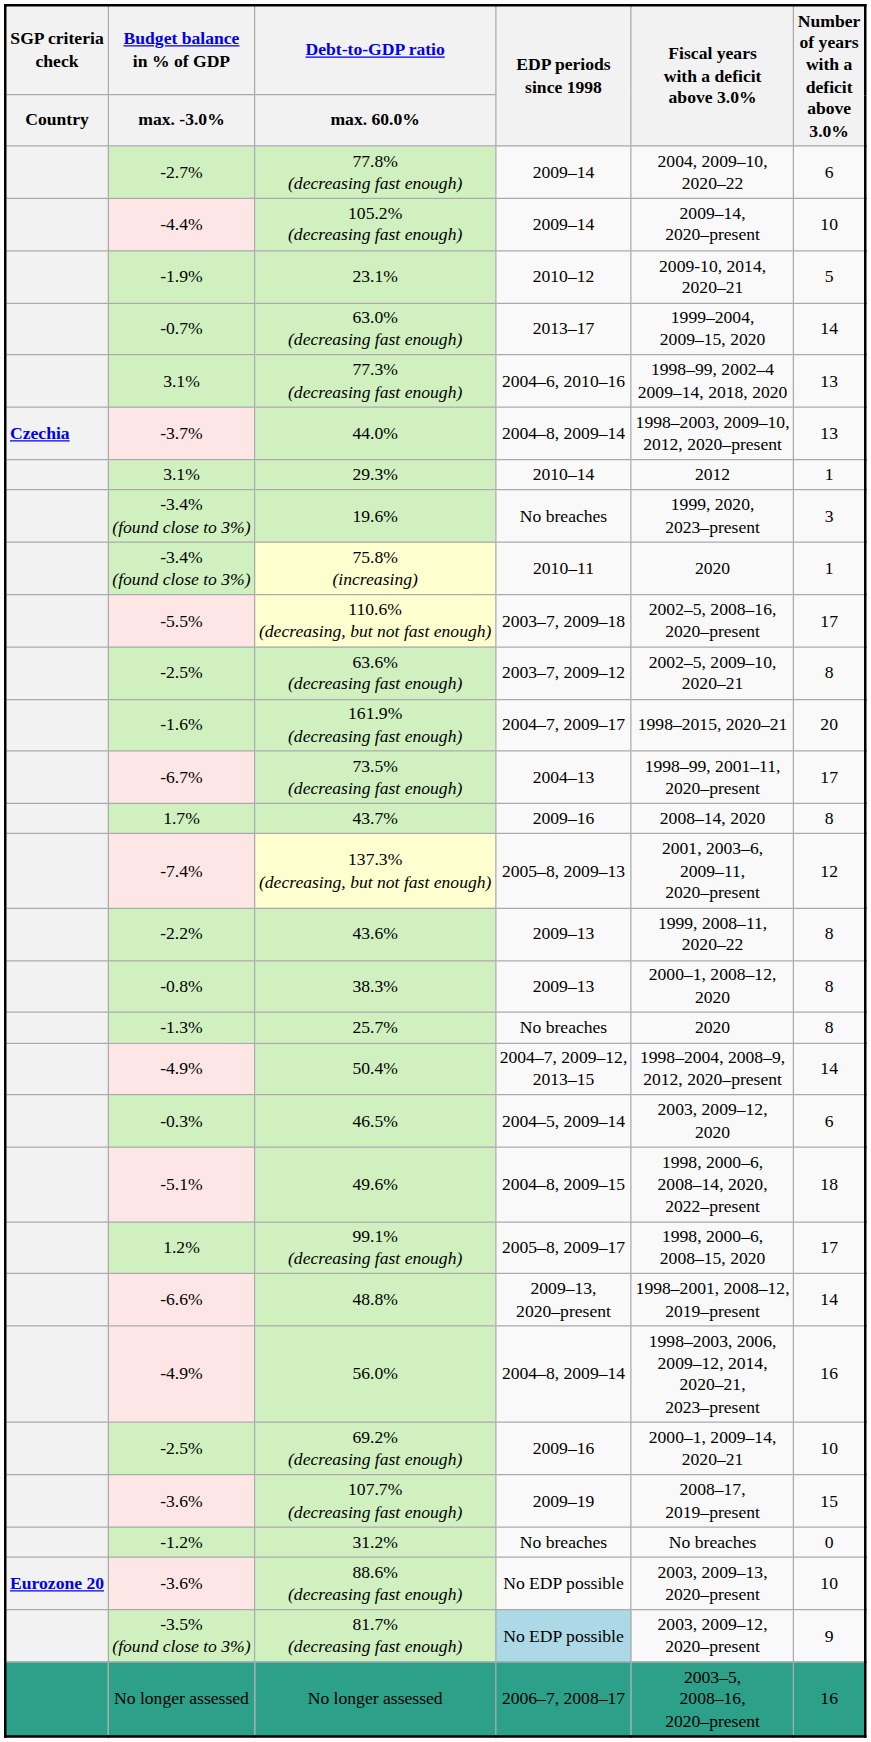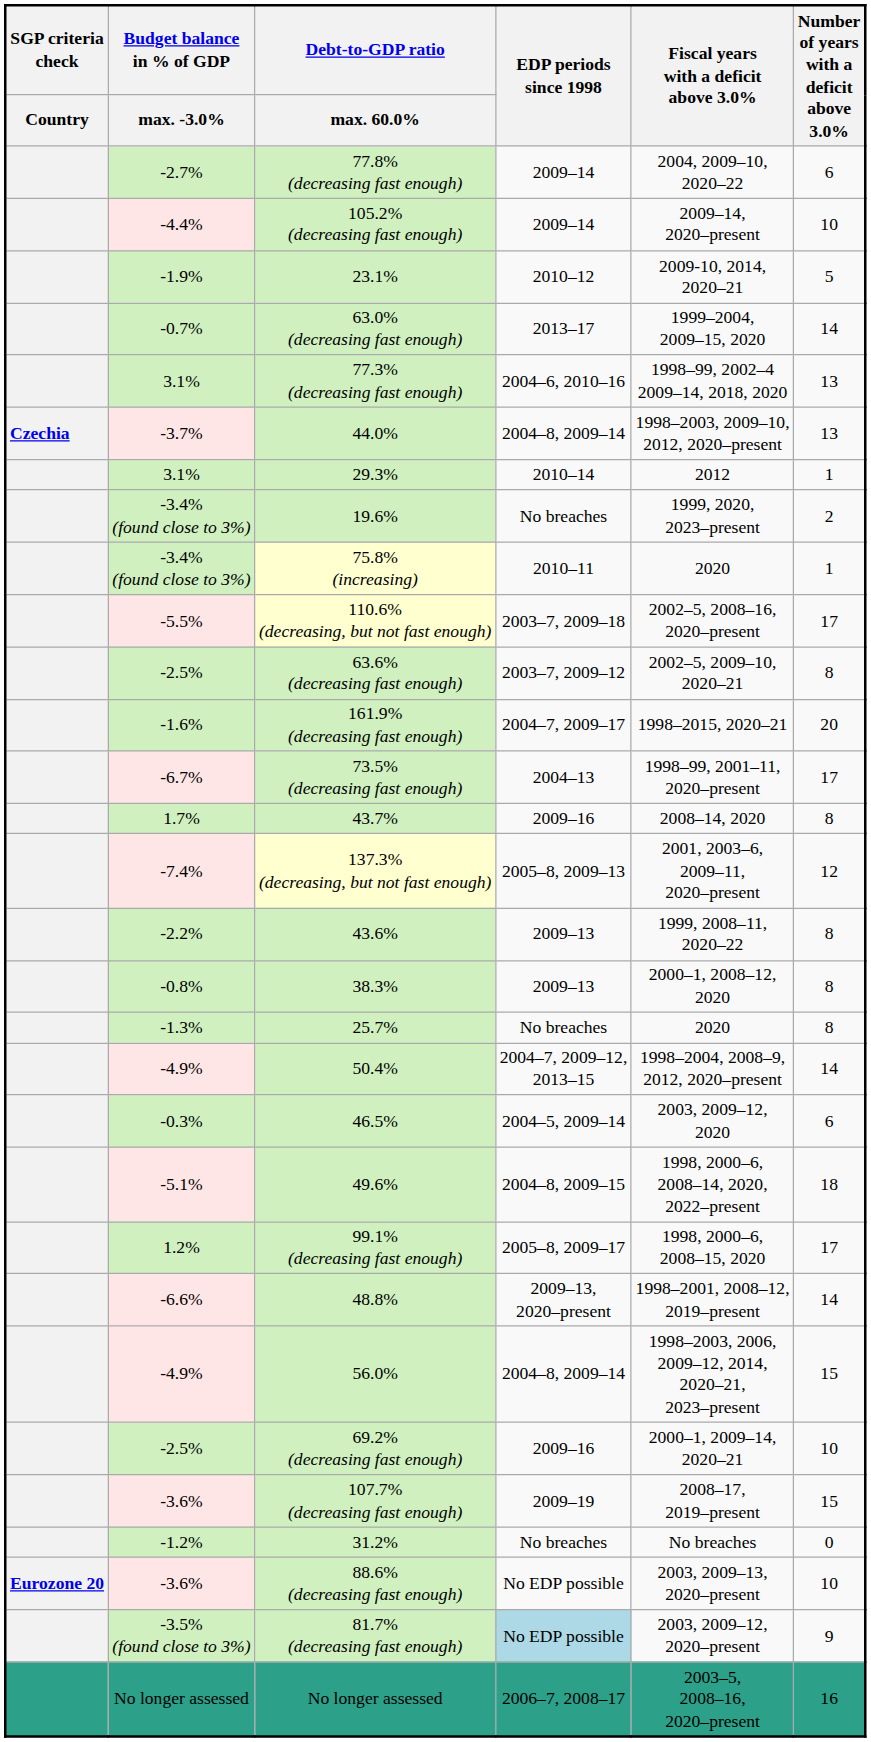 <table class="wikitable sortable" style="font-size:88%; clear:both; white-space:nowrap; line-height:1.25; border:2px solid">
 <tr>
 <th style="font-size:100%">SGP criteria<br> check<br></th>
 <th style="font-size:100%"><a href='#'>Budget balance</a><br>in % of GDP<br></th>
 <th style="font-size:100%"><a href='#'>Debt-to-GDP ratio</a><br></th>
 <th rowspan="2" data-sort-type=number style="font-size:100%">EDP periods<br>since 1998<br></th>
 <th rowspan="2" data-sort-type=number style="font-size:100%">Fiscal years<br>with a deficit<br>above 3.0%</th>
 <th rowspan="2" data-sort-type=number style="font-size:100%">Number<br>of years<br>with a<br> deficit<br>above<br> 3.0%</th>
 </tr>
 <tr>
 <th style="font-size:100%; text-align:center">Country</th>
 <th style="font-size:100%; text-align:center" data-sort-type=number>max. -3.0%<br></th>
 <th style="font-size:100%; text-align:center" data-sort-type=number>max. 60.0%<br></th>
 </tr>
 <tr>
 <th style="text-align:left"></th>
 <td align="center" style="background:#D0F0C0">-2.7%</td>
 <td align="center" style="background:#D0F0C0">77.8%<br><em>(decreasing fast enough)</em></td>
 <td align="center">2009–14</td>
 <td align="center">2004, 2009–10,<br>2020–22</td>
 <td align="center">6</td>
 </tr>
 <tr>
 <th style="text-align:left"></th>
 <td align="center" style="background:#FFE6E6">-4.4%</td>
 <td align="center" style="background:#D0F0C0">105.2%<br><em>(decreasing fast enough)</em></td>
 <td align="center">2009–14</td>
 <td align="center">2009–14,<br>2020–present</td>
 <td align="center">10</td>
 </tr>
 <tr>
 <th style="text-align:left"></th>
 <td align="center" style="background:#D0F0C0">-1.9%</td>
 <td align="center" style="background:#D0F0C0">23.1%</td>
 <td align="center">2010–12</td>
 <td align="center">2009-10, 2014,<br>2020–21</td>
 <td align="center">5</td>
 </tr>
 <tr>
 <th style="text-align:left"></th>
 <td align="center" style="background:#D0F0C0">-0.7%</td>
 <td align="center" style="background:#D0F0C0">63.0%<br><em>(decreasing fast enough)</em></td>
 <td align="center">2013–17</td>
 <td align="center">1999–2004,<br> 2009–15, 2020</td>
 <td align="center">14</td>
 </tr>
 <tr>
 <th style="text-align:left"></th>
 <td align="center" style="background:#D0F0C0">3.1%</td>
 <td align="center" style="background:#D0F0C0">77.3%<br><em>(decreasing fast enough)</em></td>
 <td align="center">2004–6, 2010–16</td>
 <td align="center">1998–99, 2002–4<br>2009–14, 2018, 2020</td>
 <td align="center">13</td>
 </tr>
 <tr>
 <th style="text-align:left"> <a href='#'>Czechia</a></th>
 <td align="center" style="background:#FFE6E6">-3.7%</td>
 <td align="center" style="background:#D0F0C0">44.0%</td>
 <td align="center">2004–8, 2009–14</td>
 <td align="center">1998–2003, 2009–10,<br> 2012, 2020–present</td>
 <td align="center">13</td>
 </tr>
 <tr>
 <th style="text-align:left"></th>
 <td align="center" style="background:#D0F0C0">3.1%</td>
 <td align="center" style="background:#D0F0C0">29.3%</td>
 <td align="center">2010–14</td>
 <td align="center">2012</td>
 <td align="center">1</td>
 </tr>
 <tr>
 <th style="text-align:left"></th>
 <td align="center" style="background:#D0F0C0">-3.4%<br><em>(found close to 3%)</em></td>
 <td align="center" style="background:#D0F0C0">19.6%</td>
 <td align="center">No breaches</td>
 <td align="center">1999, 2020,<br> 2023–present</td>
-<td align="center">3</td>
+<td align="center">2</td>
 </tr>
 <tr>
 <th style="text-align:left"></th>
 <td align="center" style="background:#D0F0C0">-3.4% <br><em>(found close to 3%)</em></td>
 <td align="center" style="background:#FFFFD0">75.8% <br><em>(increasing)</em></td>
 <td align="center">2010–11</td>
 <td align="center">2020</td>
 <td align="center">1</td>
 </tr>
 <tr>
 <th style="text-align:left"></th>
 <td align="center" style="background:#FFE6E6">-5.5%</td>
 <td align="center" style="background:#FFFFD0">110.6%<br><em>(decreasing, but not fast enough)</em></td>
 <td align="center">2003–7, 2009–18</td>
 <td align="center">2002–5, 2008–16,<br>2020–present</td>
 <td align="center">17</td>
 </tr>
 <tr>
 <th style="text-align:left"></th>
 <td align="center" style="background:#D0F0C0">-2.5% </td>
 <td align="center" style="background:#D0F0C0">63.6% <br> <em>(decreasing fast enough)</em></td>
 <td align="center">2003–7, 2009–12</td>
 <td align="center">2002–5, 2009–10,<br>2020–21</td>
 <td align="center">8</td>
 </tr>
 <tr>
 <th style="text-align:left"></th>
 <td align="center" style="background:#D0F0C0">-1.6%</td>
 <td align="center" style="background:#D0F0C0">161.9%<br><em>(decreasing fast enough)</em></td>
 <td align="center">2004–7, 2009–17</td>
 <td align="center">1998–2015, 2020–21</td>
 <td align="center">20</td>
 </tr>
 <tr>
 <th style="text-align:left"></th>
 <td align="center" style="background:#FFE6E6">-6.7%</td>
 <td align="center" style="background:#D0F0C0">73.5%<br><em>(decreasing fast enough)</em></td>
 <td align="center">2004–13</td>
 <td align="center">1998–99, 2001–11,<br>2020–present</td>
 <td align="center">17</td>
 </tr>
 <tr>
 <th style="text-align:left"></th>
 <td align="center" style="background:#D0F0C0">1.7%</td>
 <td align="center" style="background:#D0F0C0">43.7%</td>
 <td align="center">2009–16</td>
 <td align="center">2008–14, 2020</td>
 <td align="center">8</td>
 </tr>
 <tr>
 <th style="text-align:left"></th>
 <td align="center" style="background:#FFE6E6">-7.4%</td>
 <td align="center" style="background:#FFFFD0">137.3%<br><em>(decreasing, but not fast enough)</em></td>
 <td align="center">2005–8, 2009–13</td>
 <td align="center">2001, 2003–6,<br>2009–11,<br> 2020–present</td>
 <td align="center">12</td>
 </tr>
 <tr>
 <th style="text-align:left"></th>
 <td align="center" style="background:#D0F0C0">-2.2%</td>
 <td align="center" style="background:#D0F0C0">43.6%</td>
 <td align="center">2009–13</td>
 <td align="center">1999, 2008–11,<br>2020–22</td>
 <td align="center">8</td>
 </tr>
 <tr>
 <th style="text-align:left"></th>
 <td align="center" style="background:#D0F0C0">-0.8%</td>
 <td align="center" style="background:#D0F0C0">38.3%</td>
 <td align="center">2009–13</td>
 <td align="center">2000–1, 2008–12,<br> 2020</td>
 <td align="center">8</td>
 </tr>
 <tr>
 <th style="text-align:left"></th>
 <td align="center" style="background:#D0F0C0">-1.3% </td>
 <td align="center" style="background:#D0F0C0">25.7% </td>
 <td align="center">No breaches</td>
 <td align="center">2020</td>
 <td align="center">8</td>
 </tr>
 <tr>
 <th style="text-align:left"></th>
 <td align="center" style="background:#FFE6E6">-4.9%</td>
 <td align="center" style="background:#D0F0C0">50.4%</td>
 <td align="center">2004–7, 2009–12,<br> 2013–15</td>
 <td align="center">1998–2004, 2008–9,<br> 2012, 2020–present</td>
 <td align="center">14</td>
 </tr>
 <tr>
 <th style="text-align:left"></th>
 <td align="center" style="background:#D0F0C0">-0.3%</td>
 <td align="center" style="background:#D0F0C0">46.5%</td>
 <td align="center">2004–5, 2009–14</td>
 <td align="center">2003, 2009–12,<br>2020</td>
 <td align="center">6</td>
 </tr>
 <tr>
 <th style="text-align:left"></th>
 <td align="center" style="background:#FFE6E6">-5.1%</td>
 <td align="center" style="background:#D0F0C0">49.6%</td>
 <td align="center">2004–8, 2009–15</td>
 <td align="center">1998, 2000–6,<br> 2008–14, 2020,<br>2022–present</td>
 <td align="center">18</td>
 </tr>
 <tr>
 <th style="text-align:left"></th>
 <td align="center" style="background:#D0F0C0">1.2%</td>
 <td align="center" style="background:#D0F0C0">99.1%<br><em>(decreasing fast enough)</em></td>
 <td align="center">2005–8, 2009–17</td>
 <td align="center">1998, 2000–6,<br> 2008–15, 2020</td>
 <td align="center">17</td>
 </tr>
 <tr>
 <th style="text-align:left"></th>
 <td align="center" style="background:#FFE6E6">-6.6%</td>
 <td align="center" style="background:#D0F0C0">48.8%</td>
 <td align="center">2009–13,<br> 2020–present</td>
 <td align="center">1998–2001, 2008–12,<br> 2019–present</td>
 <td align="center">14</td>
 </tr>
 <tr>
 <th style="text-align:left"></th>
 <td align="center" style="background:#FFE6E6">-4.9%</td>
 <td align="center" style="background:#D0F0C0">56.0%</td>
 <td align="center">2004–8, 2009–14</td>
 <td align="center">1998–2003, 2006,<br> 2009–12, 2014,<br>2020–21,<br> 2023–present</td>
-<td align="center">16</td>
+<td align="center">15</td>
 </tr>
 <tr>
 <th style="text-align:left"></th>
 <td align="center" style="background:#D0F0C0">-2.5%</td>
 <td align="center" style="background:#D0F0C0">69.2%<br><em>(decreasing fast enough)</em></td>
 <td align="center">2009–16</td>
 <td align="center">2000–1, 2009–14,<br>2020–21</td>
 <td align="center">10</td>
 </tr>
 <tr>
 <th style="text-align:left"></th>
 <td align="center" style="background:#FFE6E6">-3.6%</td>
 <td align="center" style="background:#D0F0C0">107.7%<br><em>(decreasing fast enough)</em></td>
 <td align="center">2009–19</td>
 <td align="center">2008–17,<br> 2019–present</td>
 <td align="center">15</td>
 </tr>
 <tr>
 <th style="text-align:left"></th>
 <td align="center" style="background:#D0F0C0">-1.2%</td>
 <td align="center" style="background:#D0F0C0">31.2%</td>
 <td align="center">No breaches</td>
 <td align="center">No breaches</td>
 <td align="center">0</td>
 </tr>
 <tr>
 <th style="text-align:left"> <a href='#'>Eurozone 20</a><br> </th>
 <td align="center" style="background:#FFE6E6">-3.6%</td>
 <td align="center" style="background:#D0F0C0">88.6%<br><em>(decreasing fast enough)</em></td>
 <td align="center">No EDP possible</td>
 <td align="center">2003, 2009–13,<br>2020–present</td>
 <td align="center">10</td>
 </tr>
 <tr>
 <th style="text-align:left"><br> </th>
 <td align="center" style="background:#D0F0C0">-3.5%<br><em>(found close to 3%)</em></td>
 <td align="center" style="background:#D0F0C0">81.7%<br><em>(decreasing fast enough)</em></td>
 <td align="center" style="background: lightblue;">No EDP possible</td>
 <td align="center">2003, 2009–12,<br>2020–present</td>
 <td align="center">9</td>
 </tr>
 <tr class=sortbottom>
 <th style="text-align:left;background:#2CA089"><br></th>
 <td align="center" style="background:#2CA089">No longer assessed</td>
 <td align="center" style="background:#2CA089">No longer assessed</td>
 <td align="center" style="background:#2CA089">2006–7, 2008–17</td>
 <td align="center" style="background:#2CA089">2003–5,<br>2008–16,<br>2020–present</td>
 <td align="center" style="background:#2CA089">16</td>
 </tr>
 </table>
